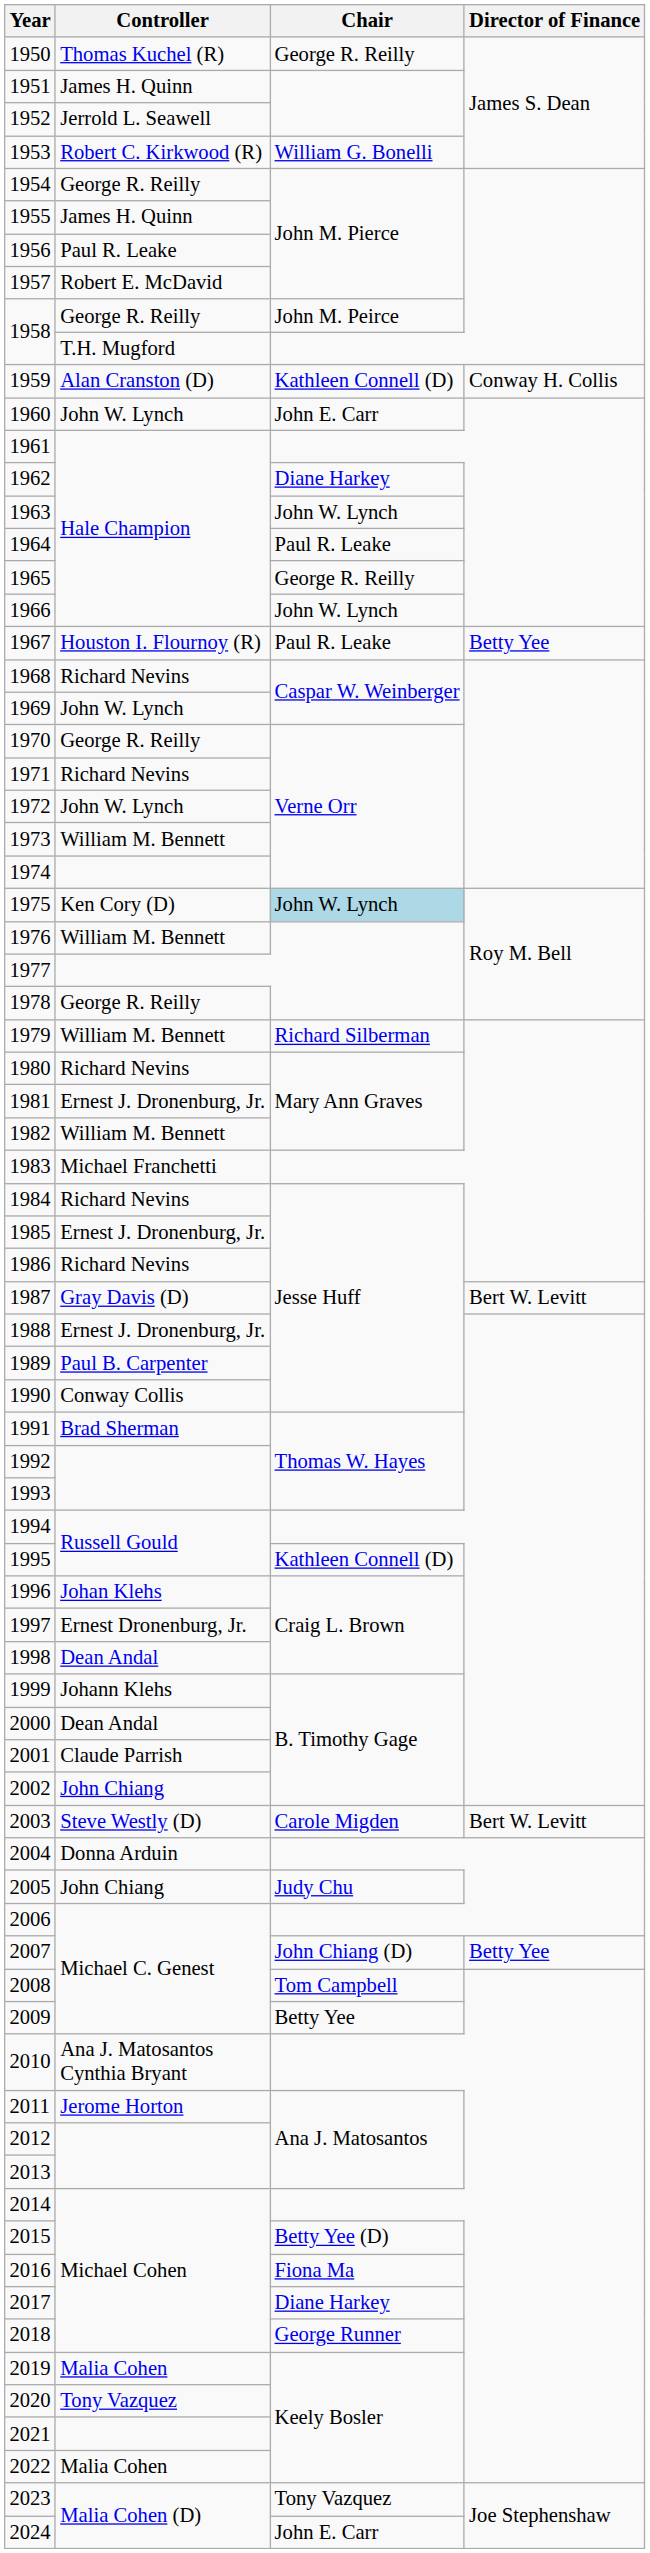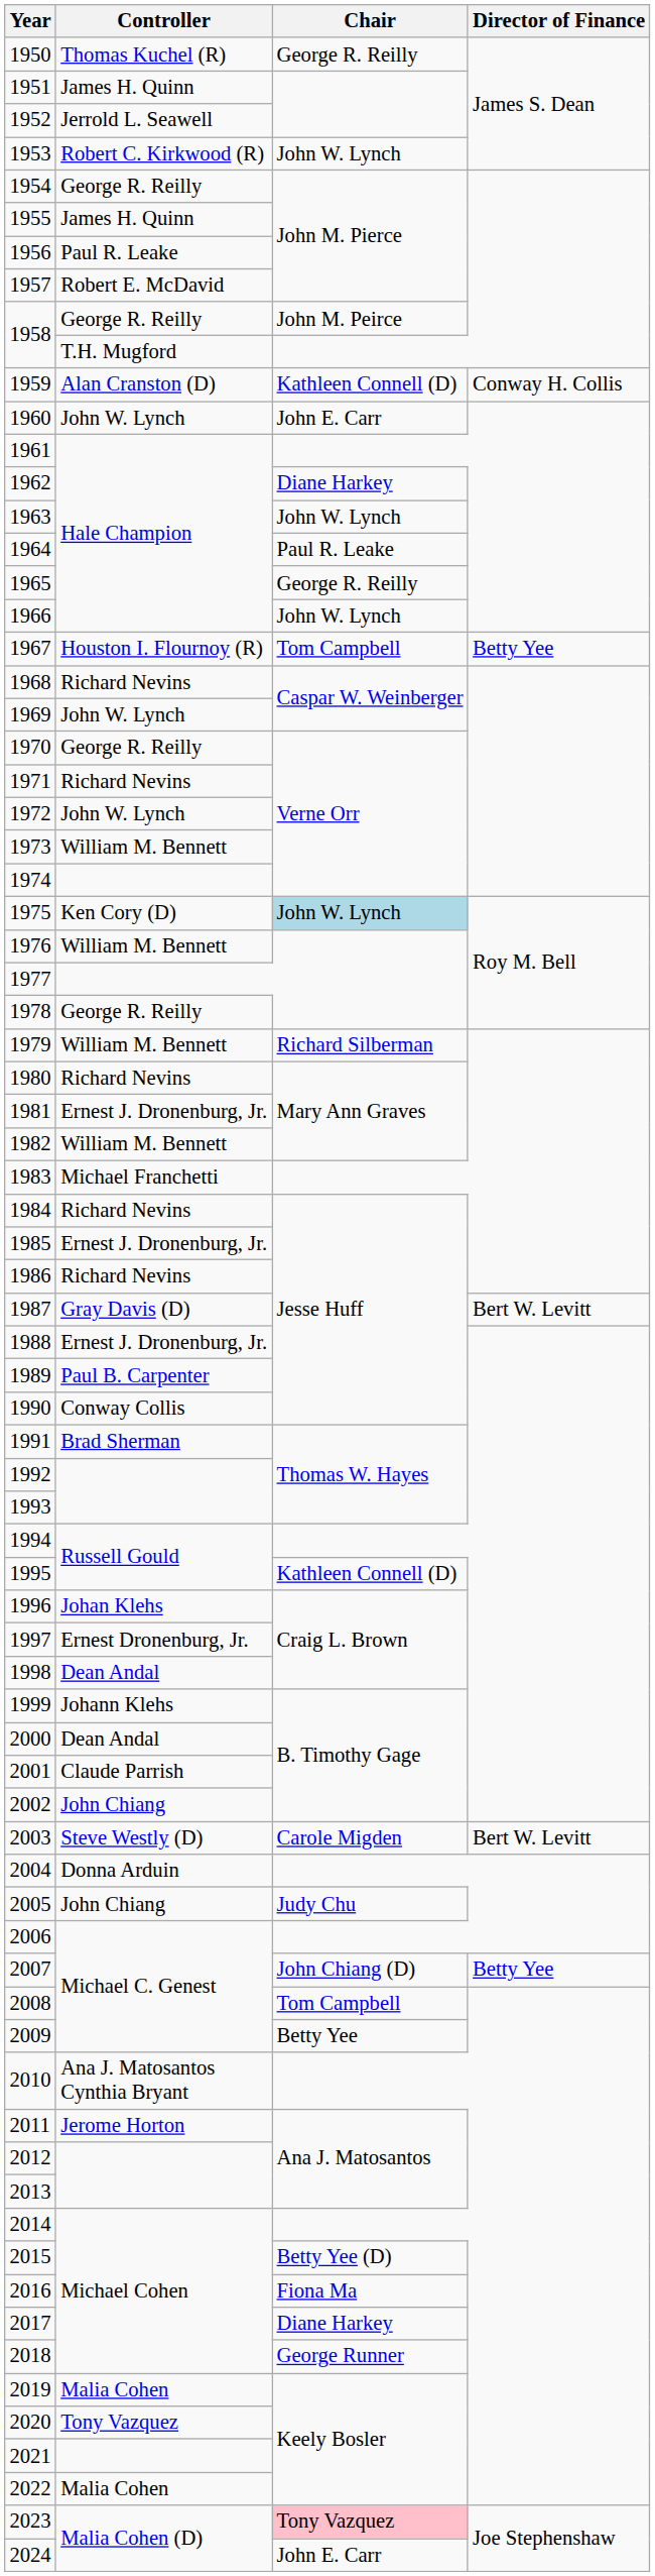 <table class="wikitable">
 <tr>
 <th>Year</th>
 <th>Controller</th>
 <th> Chair</th>
 <th>Director of Finance</th>
 </tr>
 <tr>
 <td>1950</td>
 <td><a href='#'>Thomas Kuchel</a> (R)</td>
 <td>George R. Reilly</td>
 <td rowspan=4>James S. Dean</td>
 </tr>
 <tr>
 <td>1951</td>
 <td>James H. Quinn</td>
 </tr>
 <tr>
 <td>1952</td>
 <td>Jerrold L. Seawell</td>
 </tr>
 <tr>
 <td>1953</td>
 <td><a href='#'>Robert C. Kirkwood</a> (R)</td>
-<td><a href='#'>William G. Bonelli</a></td>
+<td>John W. Lynch</td>
 </tr>
 <tr>
 <td>1954</td>
 <td>George R. Reilly</td>
 <td rowspan=4>John M. Pierce</td>
 </tr>
 <tr>
 <td>1955</td>
 <td>James H. Quinn</td>
 </tr>
 <tr>
 <td>1956</td>
 <td>Paul R. Leake</td>
 </tr>
 <tr>
 <td>1957</td>
 <td>Robert E. McDavid</td>
 </tr>
 <tr>
 <td rowspan=2>1958</td>
 <td>George R. Reilly</td>
 <td>John M. Peirce</td>
 </tr>
 <tr>
 <td>T.H. Mugford</td>
 </tr>
 <tr>
 <td>1959</td>
 <td><a href='#'>Alan Cranston</a> (D)</td>
 <td><a href='#'>Kathleen Connell</a> (D)</td>
 <td>Conway H. Collis</td>
 </tr>
 <tr>
 <td>1960</td>
 <td>John W. Lynch</td>
 <td>John E. Carr</td>
 </tr>
 <tr>
 <td>1961</td>
 <td rowspan=6><a href='#'>Hale Champion</a></td>
 </tr>
 <tr>
 <td>1962</td>
 <td><a href='#'>Diane Harkey</a></td>
 </tr>
 <tr>
 <td>1963</td>
 <td>John W. Lynch</td>
 </tr>
 <tr>
 <td>1964</td>
 <td>Paul R. Leake</td>
 </tr>
 <tr>
 <td>1965</td>
 <td>George R. Reilly</td>
 </tr>
 <tr>
 <td>1966</td>
 <td>John W. Lynch</td>
 </tr>
 <tr>
 <td>1967</td>
 <td><a href='#'>Houston I. Flournoy</a> (R)</td>
-<td>Paul R. Leake</td>
+<td><a href='#'>Tom Campbell</a></td>
 <td><a href='#'>Betty Yee</a></td>
 </tr>
 <tr>
 <td>1968</td>
 <td>Richard Nevins</td>
 <td rowspan=2><a href='#'>Caspar W. Weinberger</a></td>
 </tr>
 <tr>
 <td>1969</td>
 <td>John W. Lynch</td>
 </tr>
 <tr>
 <td>1970</td>
 <td>George R. Reilly</td>
 <td rowspan=5><a href='#'>Verne Orr</a></td>
 </tr>
 <tr>
 <td>1971</td>
 <td>Richard Nevins</td>
 </tr>
 <tr>
 <td>1972</td>
 <td>John W. Lynch</td>
 </tr>
 <tr>
 <td>1973</td>
 <td>William M. Bennett</td>
 </tr>
 <tr>
 <td>1974</td>
 </tr>
 <tr>
 <td>1975</td>
 <td>Ken Cory (D)</td>
 <td style="background: lightblue;">John W. Lynch</td>
 <td rowspan=4>Roy M. Bell</td>
 </tr>
 <tr>
 <td>1976</td>
 <td>William M. Bennett</td>
 </tr>
 <tr>
 <td>1977</td>
 </tr>
 <tr>
 <td>1978</td>
 <td>George R. Reilly</td>
 </tr>
 <tr>
 <td>1979</td>
 <td>William M. Bennett</td>
 <td><a href='#'>Richard Silberman</a></td>
 </tr>
 <tr>
 <td>1980</td>
 <td>Richard Nevins</td>
 <td rowspan=3>Mary Ann Graves</td>
 </tr>
 <tr>
 <td>1981</td>
 <td>Ernest J. Dronenburg, Jr.</td>
 </tr>
 <tr>
 <td>1982</td>
 <td>William M. Bennett</td>
 </tr>
 <tr>
 <td>1983</td>
 <td>Michael Franchetti</td>
 </tr>
 <tr>
 <td>1984</td>
 <td>Richard Nevins</td>
 <td rowspan=7>Jesse Huff</td>
 </tr>
 <tr>
 <td>1985</td>
 <td>Ernest J. Dronenburg, Jr.</td>
 </tr>
 <tr>
 <td>1986</td>
 <td>Richard Nevins</td>
 </tr>
 <tr>
 <td>1987</td>
 <td><a href='#'>Gray Davis</a> (D)</td>
 <td>Bert W. Levitt</td>
 </tr>
 <tr>
 <td>1988</td>
 <td>Ernest J. Dronenburg, Jr.</td>
 </tr>
 <tr>
 <td>1989</td>
 <td><a href='#'>Paul B. Carpenter</a></td>
 </tr>
 <tr>
 <td>1990</td>
 <td>Conway Collis</td>
 </tr>
 <tr>
 <td>1991</td>
 <td><a href='#'>Brad Sherman</a></td>
 <td rowspan=3><a href='#'>Thomas W. Hayes</a></td>
 </tr>
 <tr>
 <td>1992</td>
 </tr>
 <tr>
 <td>1993</td>
 </tr>
 <tr>
 <td>1994</td>
 <td rowspan=2><a href='#'>Russell Gould</a></td>
 </tr>
 <tr>
 <td>1995</td>
 <td><a href='#'>Kathleen Connell</a> (D)</td>
 </tr>
 <tr>
 <td>1996</td>
 <td><a href='#'>Johan Klehs</a></td>
 <td rowspan=3>Craig L. Brown</td>
 </tr>
 <tr>
 <td>1997</td>
 <td>Ernest Dronenburg, Jr.</td>
 </tr>
 <tr>
 <td>1998</td>
 <td><a href='#'>Dean Andal</a></td>
 </tr>
 <tr>
 <td>1999</td>
 <td>Johann Klehs</td>
 <td rowspan=4>B. Timothy Gage</td>
 </tr>
 <tr>
 <td>2000</td>
 <td>Dean Andal</td>
 </tr>
 <tr>
 <td>2001</td>
 <td>Claude Parrish</td>
 </tr>
 <tr>
 <td>2002</td>
 <td><a href='#'>John Chiang</a></td>
 </tr>
 <tr>
 <td rowspan=2>2003</td>
 <td><a href='#'>Steve Westly</a> (D)</td>
 <td><a href='#'>Carole Migden</a></td>
 <td>Bert W. Levitt</td>
 </tr>
 <tr>
 <td rowspan=2>Donna Arduin</td>
 </tr>
 <tr>
 <td>2004</td>
 </tr>
 <tr>
 <td>2005</td>
 <td>John Chiang</td>
 <td><a href='#'>Judy Chu</a></td>
 </tr>
 <tr>
 <td>2006</td>
 <td rowspan=4>Michael C. Genest</td>
 </tr>
 <tr>
 <td>2007</td>
 <td><a href='#'>John Chiang</a> (D)</td>
 <td><a href='#'>Betty Yee</a></td>
 </tr>
 <tr>
 <td>2008</td>
 <td><a href='#'>Tom Campbell</a></td>
 </tr>
 <tr>
 <td>2009</td>
 <td>Betty Yee</td>
 </tr>
 <tr>
 <td>2010</td>
 <td>Ana J. Matosantos<br>Cynthia Bryant</td>
 </tr>
 <tr>
 <td>2011</td>
 <td><a href='#'>Jerome Horton</a></td>
 <td rowspan=3>Ana J. Matosantos</td>
 </tr>
 <tr>
 <td>2012</td>
 </tr>
 <tr>
 <td>2013</td>
 </tr>
 <tr>
 <td>2014</td>
 <td rowspan=5>Michael Cohen</td>
 </tr>
 <tr>
 <td>2015</td>
 <td><a href='#'>Betty Yee</a> (D)</td>
 </tr>
 <tr>
 <td>2016</td>
 <td><a href='#'>Fiona Ma</a></td>
 </tr>
 <tr>
 <td>2017</td>
 <td><a href='#'>Diane Harkey</a></td>
 </tr>
 <tr>
 <td>2018</td>
 <td><a href='#'>George Runner</a></td>
 </tr>
 <tr>
 <td>2019</td>
 <td><a href='#'>Malia Cohen</a></td>
 <td rowspan=4>Keely Bosler</td>
 </tr>
 <tr>
 <td>2020</td>
 <td><a href='#'>Tony Vazquez</a></td>
 </tr>
 <tr>
 <td>2021</td>
 </tr>
 <tr>
 <td>2022</td>
 <td>Malia Cohen</td>
 </tr>
 <tr>
 <td>2023</td>
 <td rowspan="2" ><a href='#'>Malia Cohen</a> (D)</td>
-<td>Tony Vazquez</td>
+<td style="background: pink;">Tony Vazquez</td>
 <td rowspan="2">Joe Stephenshaw</td>
 </tr>
 <tr>
 <td>2024</td>
 <td>John E. Carr</td>
 </tr>
 </table>
